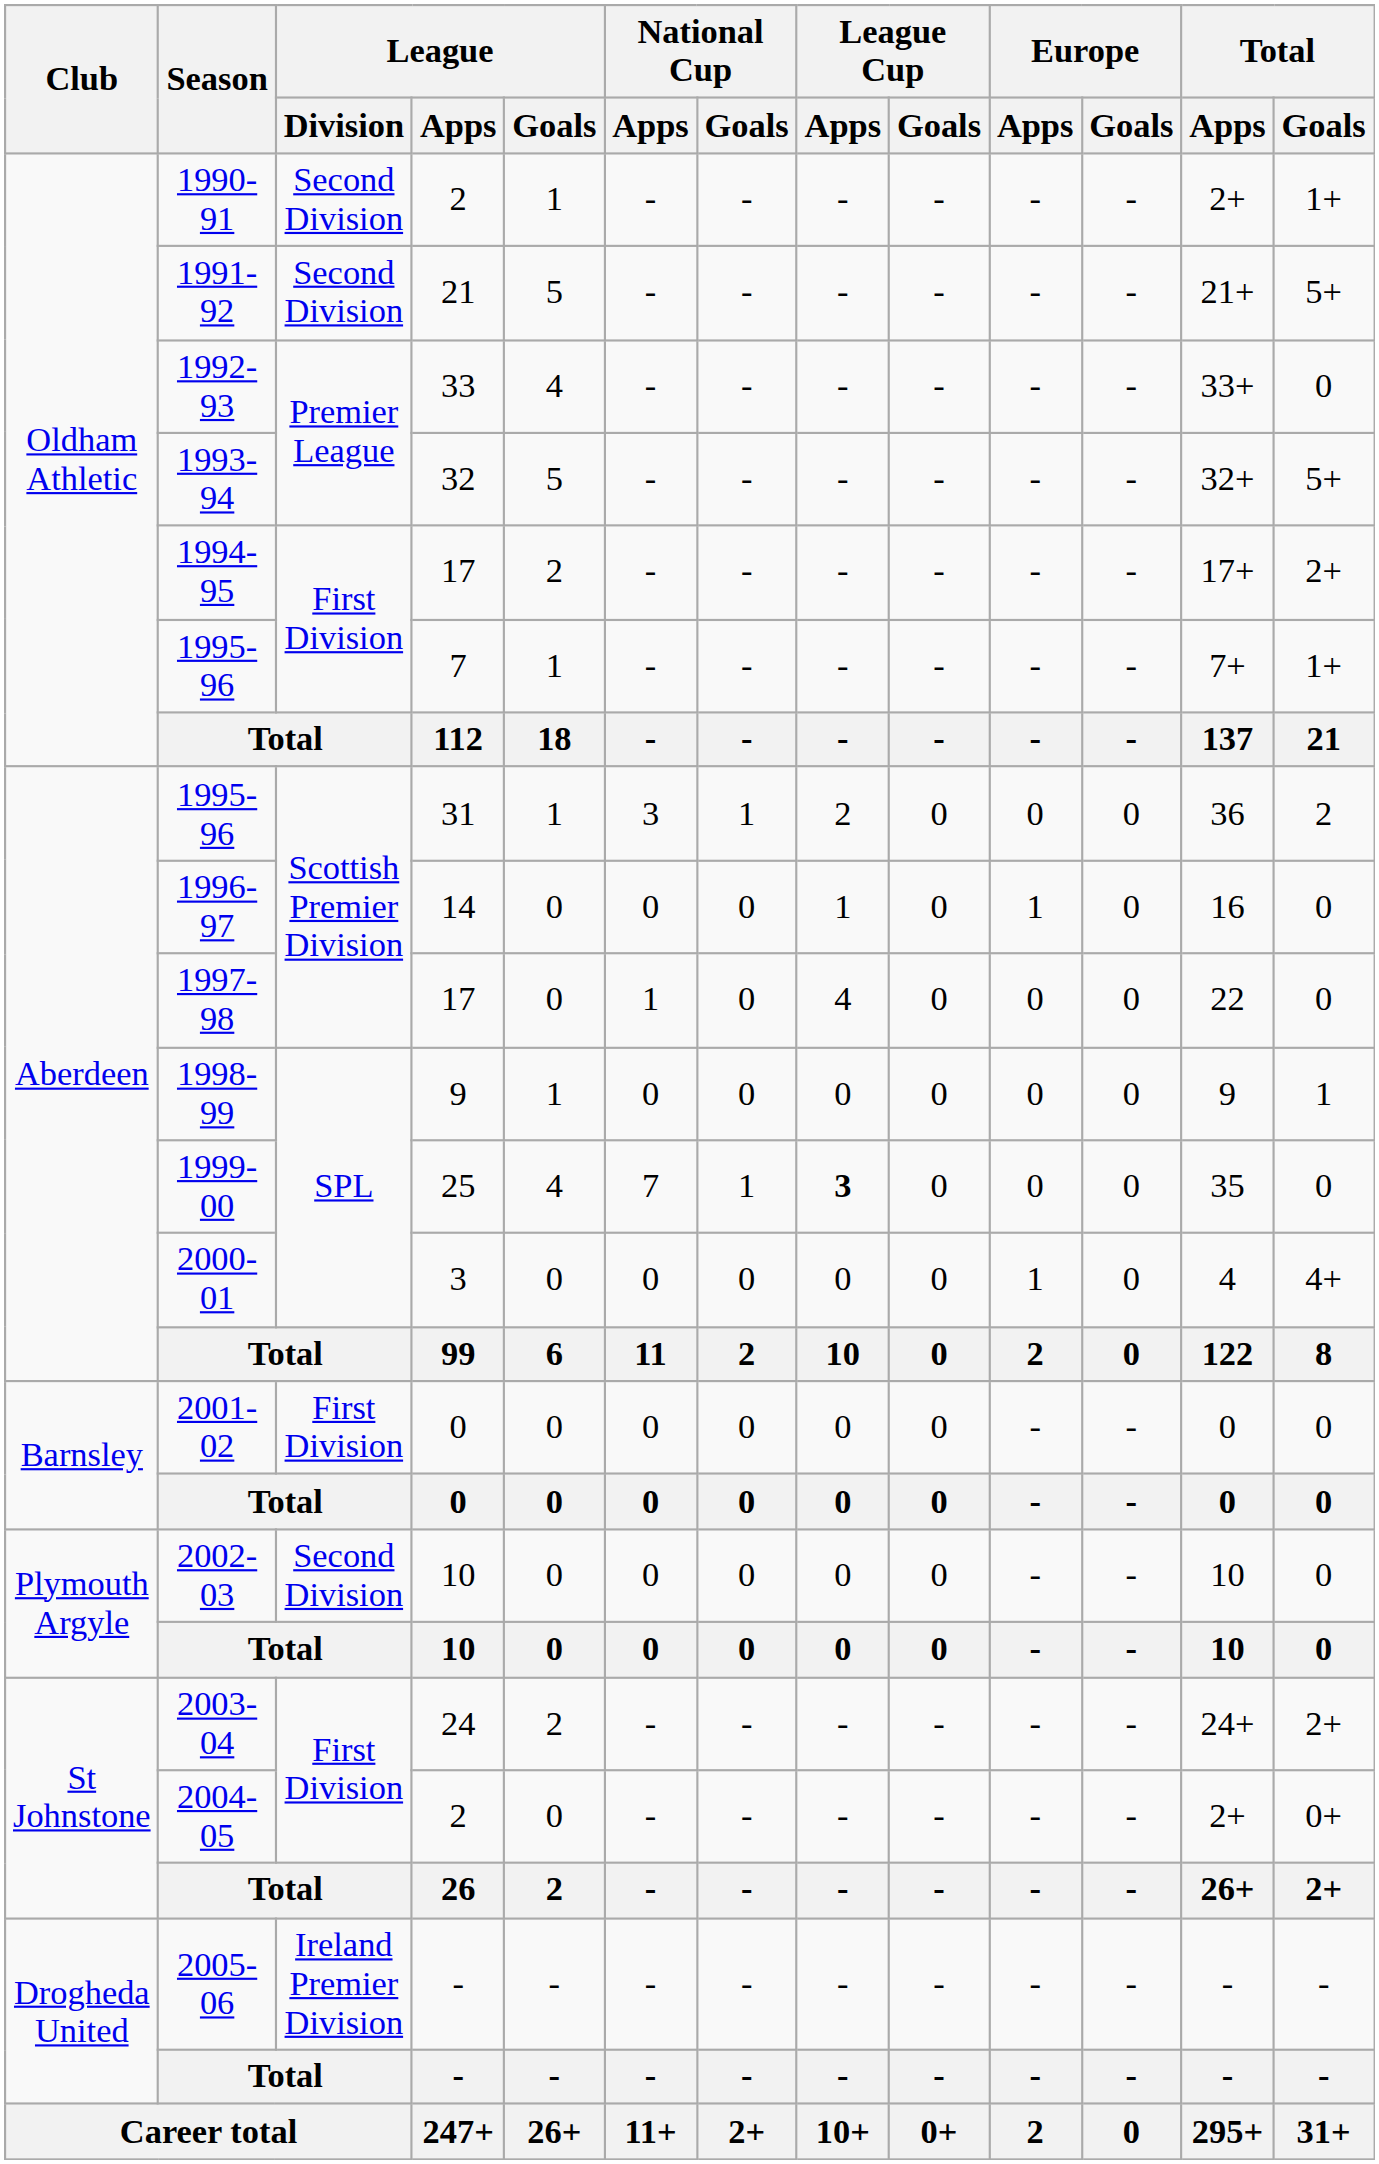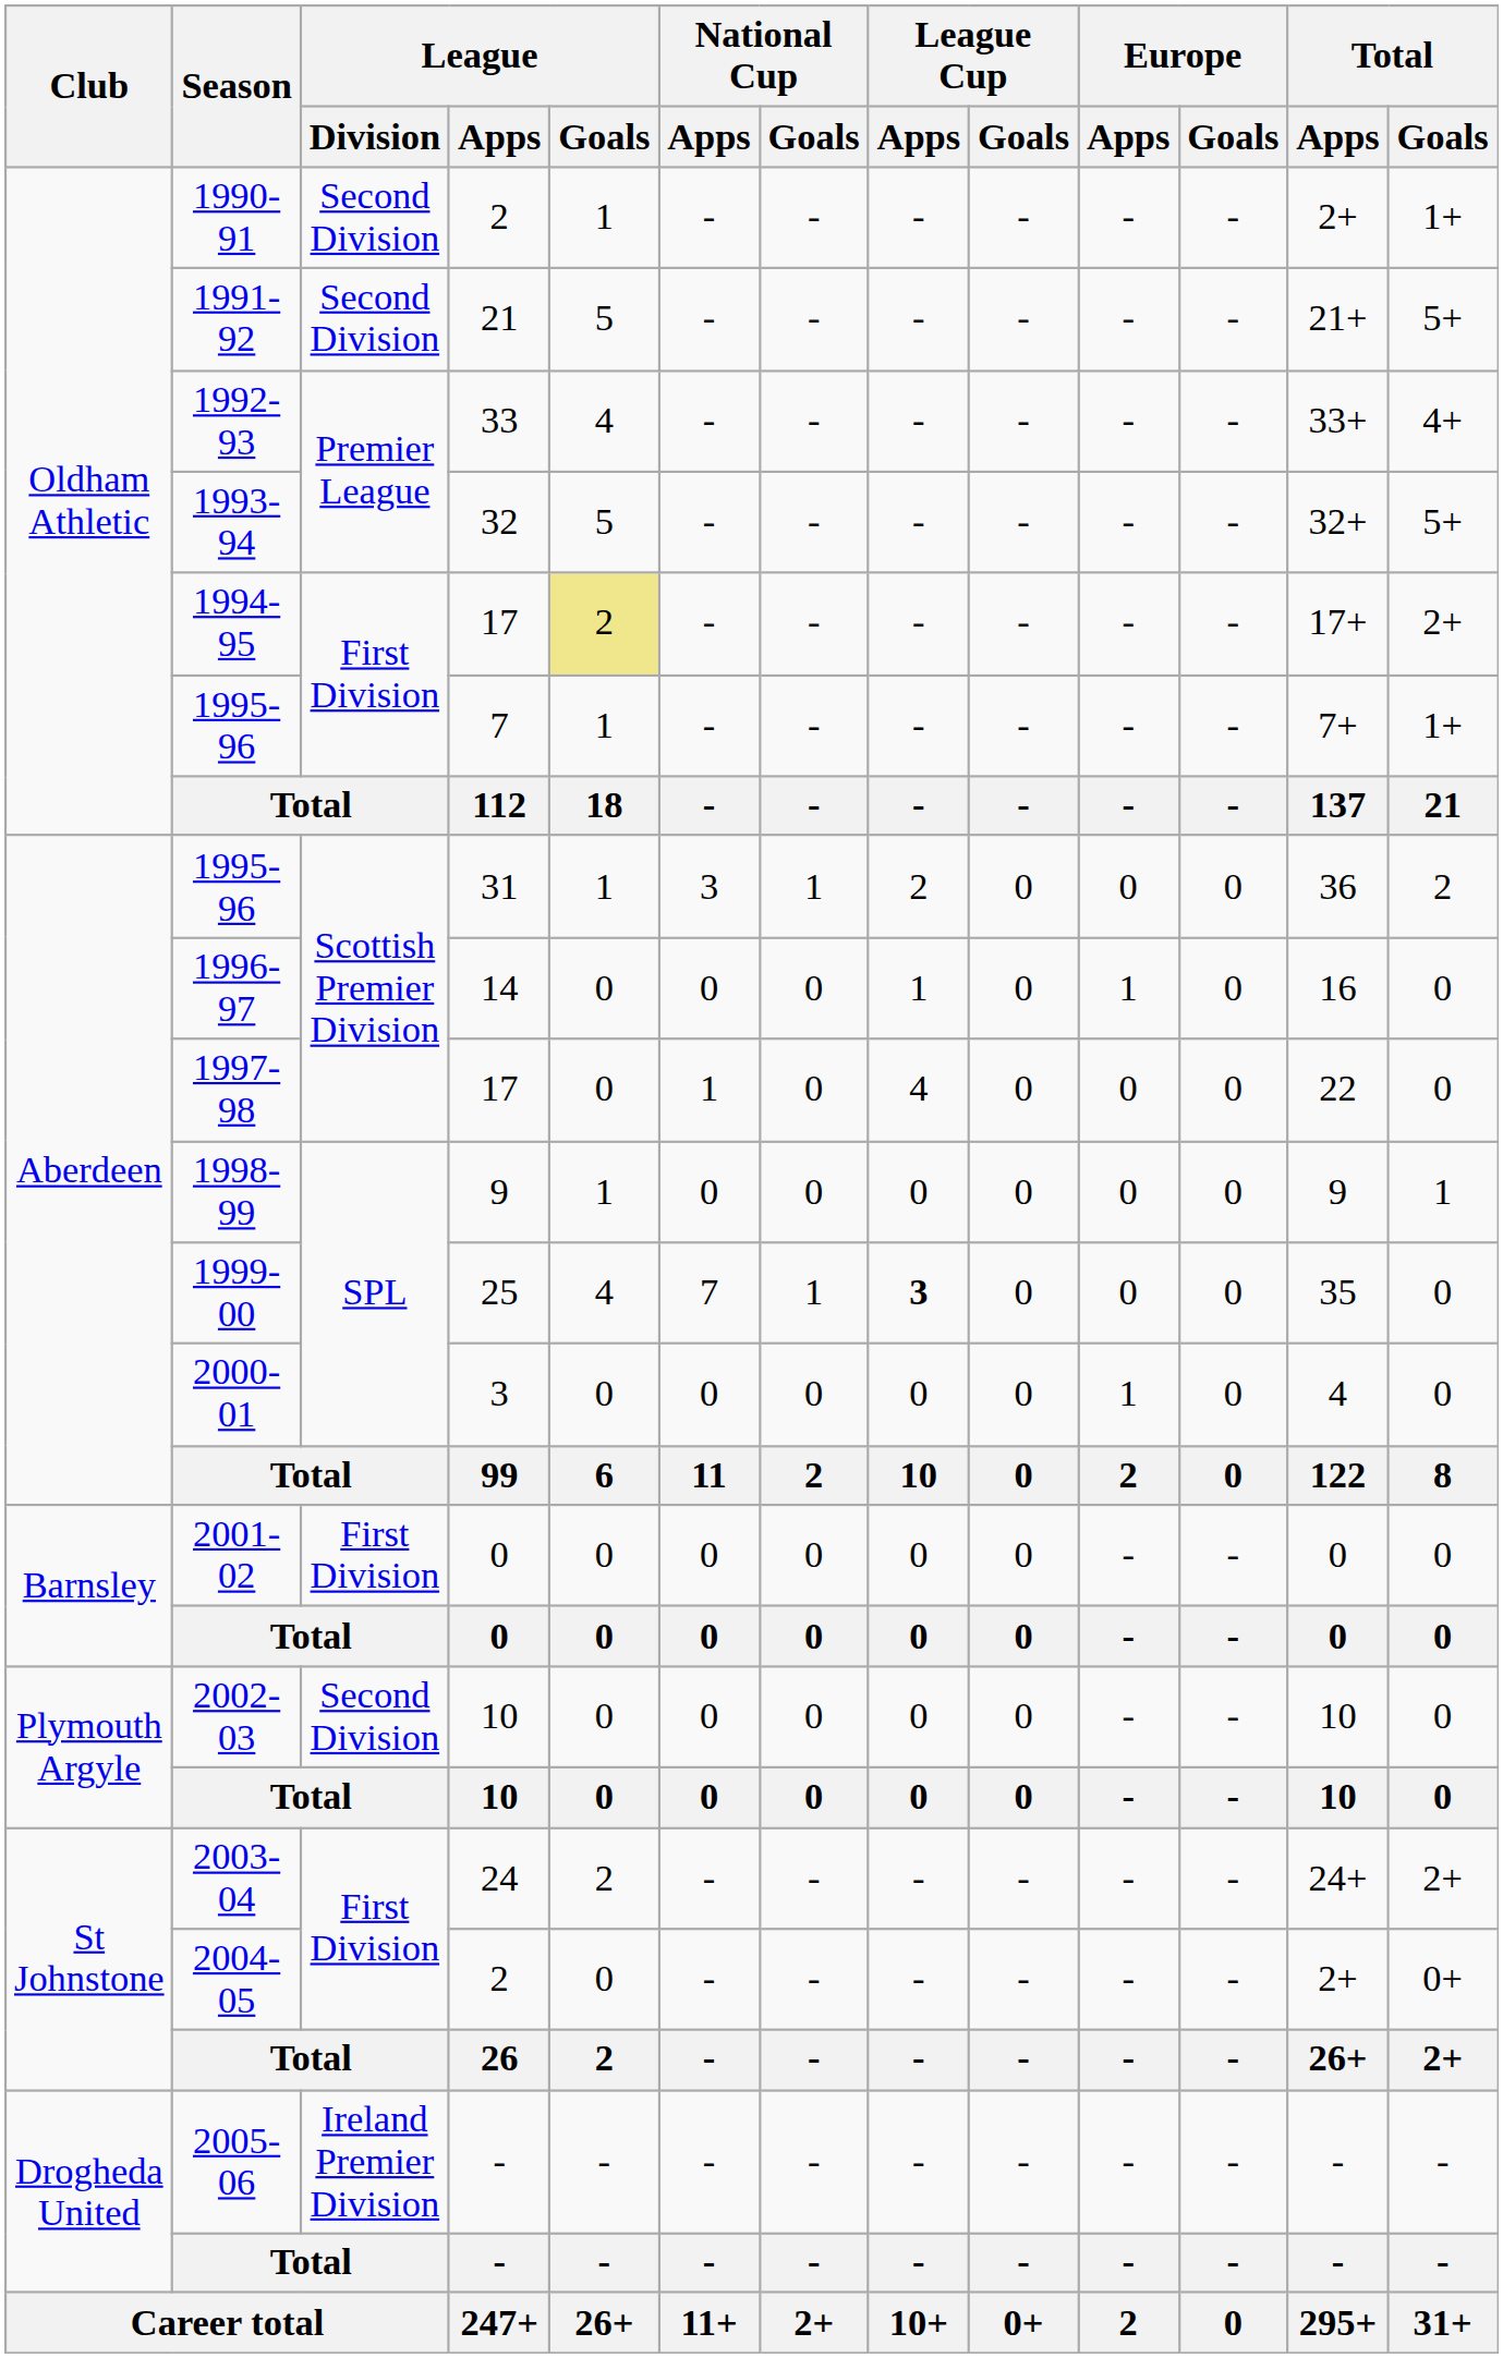 <table class="wikitable" style="text-align:center">
 <tr>
 <th rowspan="2">Club</th>
 <th rowspan="2">Season</th>
 <th colspan="3">League</th>
 <th colspan="2">National Cup</th>
 <th colspan="2">League Cup</th>
 <th colspan="2">Europe</th>
 <th colspan="2">Total</th>
 </tr>
 <tr>
 <th>Division</th>
 <th>Apps</th>
 <th>Goals</th>
 <th>Apps</th>
 <th>Goals</th>
 <th>Apps</th>
 <th>Goals</th>
 <th>Apps</th>
 <th>Goals</th>
 <th>Apps</th>
 <th>Goals</th>
 </tr>
 <tr>
 <td rowspan="7"><a href='#'>Oldham Athletic</a></td>
 <td><a href='#'>1990-91</a></td>
 <td><a href='#'>Second Division</a></td>
 <td>2</td>
 <td>1</td>
 <td>-</td>
 <td>-</td>
 <td>-</td>
 <td>-</td>
 <td>-</td>
 <td>-</td>
 <td>2+</td>
 <td>1+</td>
 </tr>
 <tr>
 <td><a href='#'>1991-92</a></td>
 <td><a href='#'>Second Division</a></td>
 <td>21</td>
 <td>5</td>
 <td>-</td>
 <td>-</td>
 <td>-</td>
 <td>-</td>
 <td>-</td>
 <td>-</td>
 <td>21+</td>
 <td>5+</td>
 </tr>
 <tr>
 <td><a href='#'>1992-93</a></td>
 <td rowspan="2"><a href='#'>Premier League</a></td>
 <td>33</td>
 <td>4</td>
 <td>-</td>
 <td>-</td>
 <td>-</td>
 <td>-</td>
 <td>-</td>
 <td>-</td>
 <td>33+</td>
-<td>0</td>
+<td>4+</td>
 </tr>
 <tr>
 <td><a href='#'>1993-94</a></td>
 <td>32</td>
 <td>5</td>
 <td>-</td>
 <td>-</td>
 <td>-</td>
 <td>-</td>
 <td>-</td>
 <td>-</td>
 <td>32+</td>
 <td>5+</td>
 </tr>
 <tr>
 <td><a href='#'>1994-95</a></td>
 <td rowspan="2"><a href='#'>First Division</a></td>
 <td>17</td>
-<td>2</td>
+<td style="background: khaki;">2</td>
 <td>-</td>
 <td>-</td>
 <td>-</td>
 <td>-</td>
 <td>-</td>
 <td>-</td>
 <td>17+</td>
 <td>2+</td>
 </tr>
 <tr>
 <td><a href='#'>1995-96</a></td>
 <td>7</td>
 <td>1</td>
 <td>-</td>
 <td>-</td>
 <td>-</td>
 <td>-</td>
 <td>-</td>
 <td>-</td>
 <td>7+</td>
 <td>1+</td>
 </tr>
 <tr>
 <th colspan="2">Total</th>
 <th>112</th>
 <th>18</th>
 <th>-</th>
 <th>-</th>
 <th>-</th>
 <th>-</th>
 <th>-</th>
 <th>-</th>
 <th>137</th>
 <th>21</th>
 </tr>
 <tr>
 <td rowspan="7"><a href='#'>Aberdeen</a></td>
 <td><a href='#'>1995-96</a></td>
 <td rowspan="3"><a href='#'>Scottish Premier Division</a></td>
 <td>31</td>
 <td>1</td>
 <td>3</td>
 <td>1</td>
 <td>2</td>
 <td>0</td>
 <td>0</td>
 <td>0</td>
 <td>36</td>
 <td>2</td>
 </tr>
 <tr>
 <td><a href='#'>1996-97</a></td>
 <td>14</td>
 <td>0</td>
 <td>0</td>
 <td>0</td>
 <td>1</td>
 <td>0</td>
 <td>1</td>
 <td>0</td>
 <td>16</td>
 <td>0</td>
 </tr>
 <tr>
 <td><a href='#'>1997-98</a></td>
 <td>17</td>
 <td>0</td>
 <td>1</td>
 <td>0</td>
 <td>4</td>
 <td>0</td>
 <td>0</td>
 <td>0</td>
 <td>22</td>
 <td>0</td>
 </tr>
 <tr>
 <td><a href='#'>1998-99</a></td>
 <td rowspan="3"><a href='#'>SPL</a></td>
 <td>9</td>
 <td>1</td>
 <td>0</td>
 <td>0</td>
 <td>0</td>
 <td>0</td>
 <td>0</td>
 <td>0</td>
 <td>9</td>
 <td>1</td>
 </tr>
 <tr>
 <td><a href='#'>1999-00</a></td>
 <td>25</td>
 <td>4</td>
 <td>7</td>
 <td>1</td>
 <td><strong>3</strong></td>
 <td>0</td>
 <td>0</td>
 <td>0</td>
 <td>35</td>
 <td>0</td>
 </tr>
 <tr>
 <td><a href='#'>2000-01</a></td>
 <td>3</td>
 <td>0</td>
 <td>0</td>
 <td>0</td>
 <td>0</td>
 <td>0</td>
 <td>1</td>
 <td>0</td>
 <td>4</td>
-<td>4+</td>
+<td>0</td>
 </tr>
 <tr>
 <th colspan="2">Total</th>
 <th>99</th>
 <th>6</th>
 <th>11</th>
 <th>2</th>
 <th>10</th>
 <th>0</th>
 <th>2</th>
 <th>0</th>
 <th>122</th>
 <th>8</th>
 </tr>
 <tr>
 <td rowspan="2"><a href='#'>Barnsley</a></td>
 <td><a href='#'>2001-02</a></td>
 <td><a href='#'>First Division</a></td>
 <td>0</td>
 <td>0</td>
 <td>0</td>
 <td>0</td>
 <td>0</td>
 <td>0</td>
 <td>-</td>
 <td>-</td>
 <td>0</td>
 <td>0</td>
 </tr>
 <tr>
 <th colspan="2">Total</th>
 <th>0</th>
 <th>0</th>
 <th>0</th>
 <th>0</th>
 <th>0</th>
 <th>0</th>
 <th>-</th>
 <th>-</th>
 <th>0</th>
 <th>0</th>
 </tr>
 <tr>
 <td rowspan="2"><a href='#'>Plymouth Argyle</a></td>
 <td><a href='#'>2002-03</a></td>
 <td><a href='#'>Second Division</a></td>
 <td>10</td>
 <td>0</td>
 <td>0</td>
 <td>0</td>
 <td>0</td>
 <td>0</td>
 <td>-</td>
 <td>-</td>
 <td>10</td>
 <td>0</td>
 </tr>
 <tr>
 <th colspan="2">Total</th>
 <th>10</th>
 <th>0</th>
 <th>0</th>
 <th>0</th>
 <th>0</th>
 <th>0</th>
 <th>-</th>
 <th>-</th>
 <th>10</th>
 <th>0</th>
 </tr>
 <tr>
 <td rowspan="3"><a href='#'>St Johnstone</a></td>
 <td><a href='#'>2003-04</a></td>
 <td rowspan="2"><a href='#'>First Division</a></td>
 <td>24</td>
 <td>2</td>
 <td>-</td>
 <td>-</td>
 <td>-</td>
 <td>-</td>
 <td>-</td>
 <td>-</td>
 <td>24+</td>
 <td>2+</td>
 </tr>
 <tr>
 <td><a href='#'>2004-05</a></td>
 <td>2</td>
 <td>0</td>
 <td>-</td>
 <td>-</td>
 <td>-</td>
 <td>-</td>
 <td>-</td>
 <td>-</td>
 <td>2+</td>
 <td>0+</td>
 </tr>
 <tr>
 <th colspan="2">Total</th>
 <th>26</th>
 <th>2</th>
 <th>-</th>
 <th>-</th>
 <th>-</th>
 <th>-</th>
 <th>-</th>
 <th>-</th>
 <th>26+</th>
 <th>2+</th>
 </tr>
 <tr>
 <td rowspan="2"><a href='#'>Drogheda United</a></td>
 <td><a href='#'>2005-06</a></td>
 <td><a href='#'>Ireland Premier Division</a></td>
 <td>-</td>
 <td>-</td>
 <td>-</td>
 <td>-</td>
 <td>-</td>
 <td>-</td>
 <td>-</td>
 <td>-</td>
 <td>-</td>
 <td>-</td>
 </tr>
 <tr>
 <th colspan="2">Total</th>
 <th>-</th>
 <th>-</th>
 <th>-</th>
 <th>-</th>
 <th>-</th>
 <th>-</th>
 <th>-</th>
 <th>-</th>
 <th>-</th>
 <th>-</th>
 </tr>
 <tr>
 <th colspan="3">Career total</th>
 <th>247+</th>
 <th>26+</th>
 <th>11+</th>
 <th>2+</th>
 <th>10+</th>
 <th>0+</th>
 <th>2</th>
 <th>0</th>
 <th>295+</th>
 <th>31+</th>
 </tr>
 </table>
